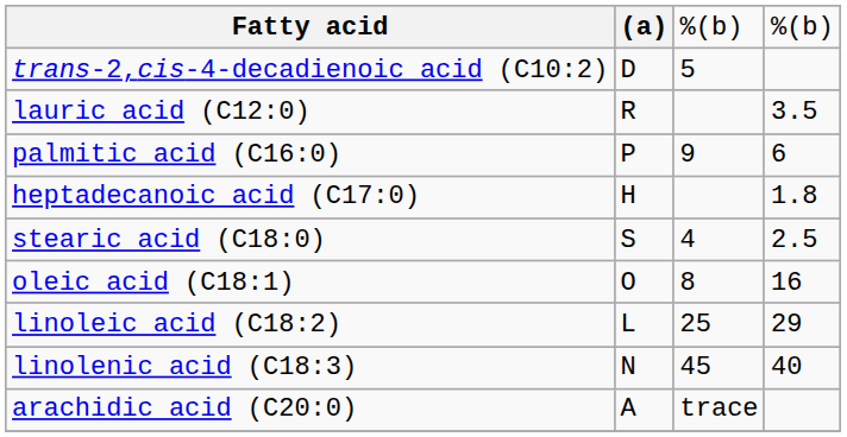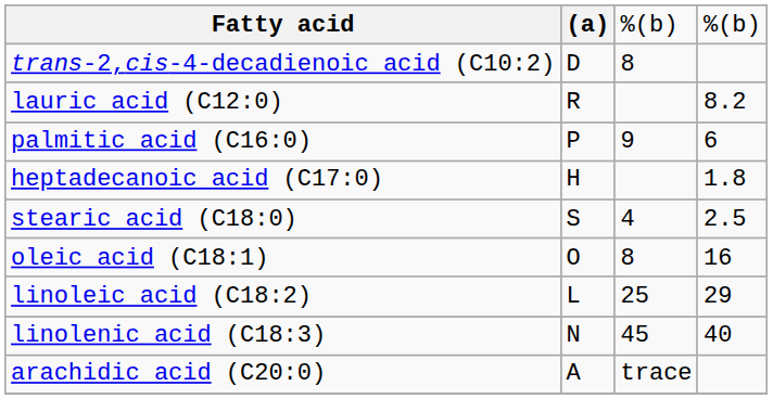 <table class="wikitable">
 <tr>
 <th>Fatty acid</th>
 <th>(a)</th>
 <td>%(b)</td>
 <td>%(b)</td>
 </tr>
 <tr>
 <td><a href='#'><em>trans</em>-2,<em>cis</em>-4-decadienoic acid</a> (C10:2)</td>
 <td>D</td>
-<td>5</td>
+<td>8</td>
 <td></td>
 </tr>
 <tr>
 <td><a href='#'>lauric acid</a> (C12:0)</td>
 <td>R</td>
 <td></td>
-<td>3.5</td>
+<td>8.2</td>
 </tr>
 <tr>
 <td><a href='#'>palmitic acid</a> (C16:0)</td>
 <td>P</td>
 <td>9</td>
 <td>6</td>
 </tr>
 <tr>
 <td><a href='#'>heptadecanoic acid</a> (C17:0)</td>
 <td>H</td>
 <td></td>
 <td>1.8</td>
 </tr>
 <tr>
 <td><a href='#'>stearic acid</a> (C18:0)</td>
 <td>S</td>
 <td>4</td>
 <td>2.5</td>
 </tr>
 <tr>
 <td><a href='#'>oleic acid</a> (C18:1)</td>
 <td>O</td>
 <td>8</td>
 <td>16</td>
 </tr>
 <tr>
 <td><a href='#'>linoleic acid</a> (C18:2)</td>
 <td>L</td>
 <td>25</td>
 <td>29</td>
 </tr>
 <tr>
 <td><a href='#'>linolenic acid</a> (C18:3)</td>
 <td>N</td>
 <td>45</td>
 <td>40</td>
 </tr>
 <tr>
 <td><a href='#'>arachidic acid</a> (C20:0)</td>
 <td>A</td>
 <td>trace</td>
 <td></td>
 </tr>
 <tr>
 </tr>
 </table>
